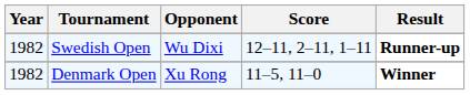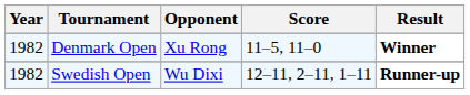 <table class="sortable wikitable" style="font-size:90%;">
 <tr>
 <th>Year</th>
 <th>Tournament</th>
 <th>Opponent</th>
 <th>Score</th>
 <th>Result</th>
 </tr>
 <tr>
 </tr>
 <tr style="background:#F0F8FF">
 <td align="center">1982</td>
+<td align="left"><a href='#'>Denmark Open</a></td>
+<td align="left"> <a href='#'>Xu Rong</a></td>
+<td align="left">11–5, 11–0</td>
+<td style="text-align:left; background:white"> <strong>Winner</strong></td>
+</tr>
+<tr>
+</tr>
+<tr style="background:#F0F8FF">
+<td align="center">1982</td>
 <td align="left"><a href='#'>Swedish Open</a></td>
 <td align="left"> <a href='#'>Wu Dixi</a></td>
 <td align="left">12–11, 2–11, 1–11</td>
 <td style="text-align:left; background:white"> <strong>Runner-up</strong></td>
 </tr>
-<tr>
-</tr>
-<tr style="background:#F0F8FF">
-<td align="center">1982</td>
-<td align="left"><a href='#'>Denmark Open</a></td>
-<td align="left"> <a href='#'>Xu Rong</a></td>
-<td align="left">11–5, 11–0</td>
-<td style="text-align:left; background:white"> <strong>Winner</strong></td>
-</tr>
 </table>
